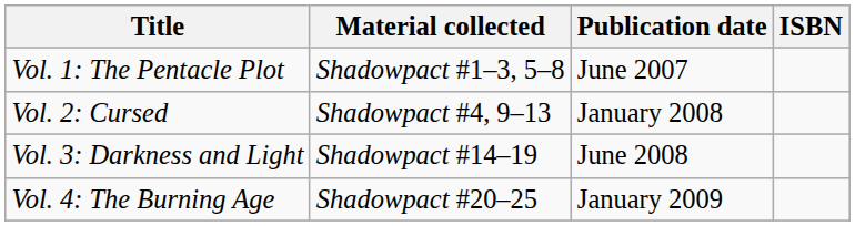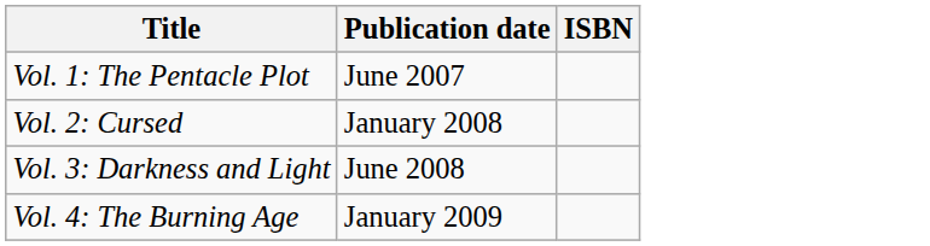 <table class="wikitable">
 <tr>
 <th>Title</th>
-<th>Material collected</th>
 <th>Publication date</th>
 <th>ISBN</th>
 </tr>
 <tr>
 <td><em>Vol. 1: The Pentacle Plot</em></td>
-<td><em>Shadowpact</em> #1–3, 5–8</td>
 <td>June 2007</td>
 <td></td>
 </tr>
 <tr>
 <td><em>Vol. 2: Cursed</em></td>
-<td><em>Shadowpact</em> #4, 9–13</td>
 <td>January 2008</td>
 <td></td>
 </tr>
 <tr>
 <td><em>Vol. 3: Darkness and Light</em></td>
-<td><em>Shadowpact</em> #14–19</td>
 <td>June 2008</td>
 <td></td>
 </tr>
 <tr>
 <td><em>Vol. 4: The Burning Age</em></td>
-<td><em>Shadowpact</em> #20–25</td>
 <td>January 2009</td>
 <td></td>
 </tr>
 </table>
